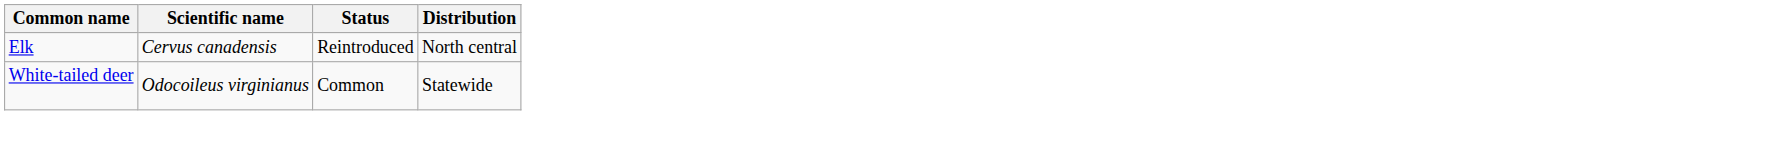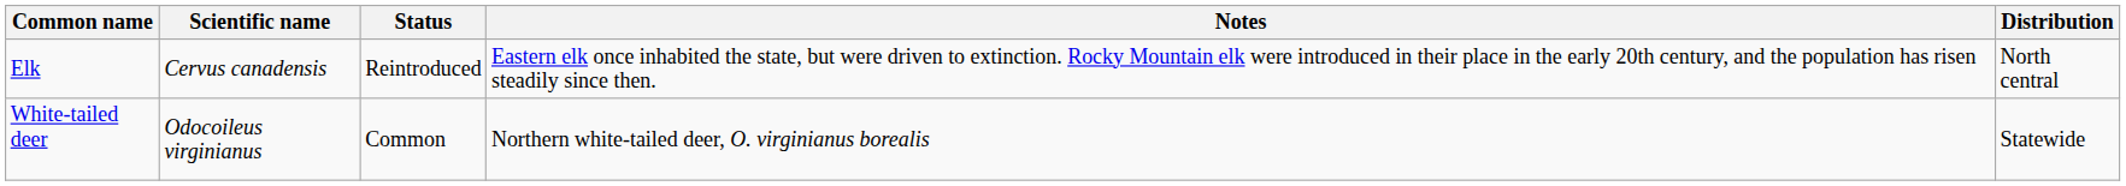 <table class="wikitable">
 <tr>
 <th>Common name</th>
 <th>Scientific name</th>
 <th>Status</th>
+<th>Notes</th>
 <th>Distribution</th>
 </tr>
 <tr>
 <td><a href='#'>Elk</a></td>
 <td><em>Cervus canadensis</em></td>
 <td>Reintroduced</td>
+<td><a href='#'>Eastern elk</a> once inhabited the state, but were driven to extinction. <a href='#'>Rocky Mountain elk</a> were introduced in their place in the early 20th century, and the population has risen steadily since then.</td>
 <td>North central</td>
 </tr>
 <tr>
 <td><a href='#'>White-tailed deer</a><br><br></td>
 <td><em>Odocoileus virginianus</em></td>
 <td>Common</td>
+<td>Northern white-tailed deer, <em>O. virginianus borealis</em></td>
 <td>Statewide</td>
 </tr>
 </table>
